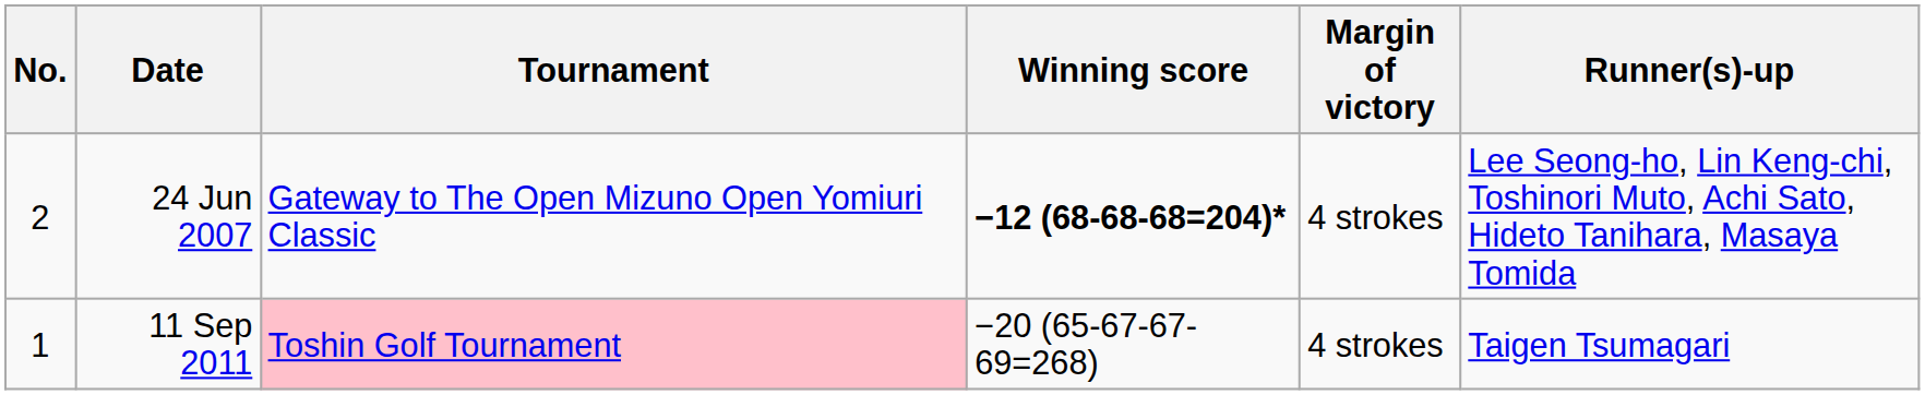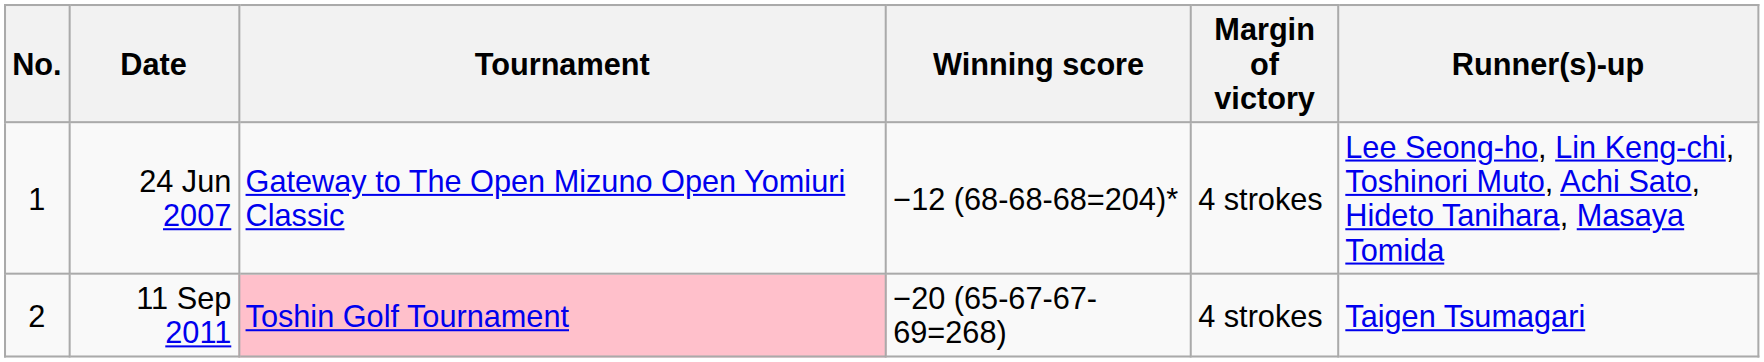 <table class="wikitable" style="font-size:95%;">
 <tr>
 <th>No.</th>
 <th>Date</th>
 <th>Tournament</th>
 <th>Winning score</th>
 <th>Margin of<br>victory</th>
 <th>Runner(s)-up</th>
 </tr>
 <tr>
-<td align=center>2</td>
+<td align=center>1</td>
 <td align=right>24 Jun <a href='#'>2007</a></td>
 <td><a href='#'>Gateway to The Open Mizuno Open Yomiuri Classic</a></td>
-<td><strong>−12 (68-68-68=204)*</strong></td>
+<td>−12 (68-68-68=204)*</td>
 <td>4 strokes</td>
 <td> <a href='#'>Lee Seong-ho</a>,  <a href='#'>Lin Keng-chi</a>,<br> <a href='#'>Toshinori Muto</a>,  <a href='#'>Achi Sato</a>,<br> <a href='#'>Hideto Tanihara</a>,  <a href='#'>Masaya Tomida</a></td>
 </tr>
 <tr>
-<td align=center>1</td>
+<td align=center>2</td>
 <td align=right>11 Sep <a href='#'>2011</a></td>
 <td style="background: pink;"><a href='#'>Toshin Golf Tournament</a></td>
 <td>−20 (65-67-67-69=268)</td>
 <td>4 strokes</td>
 <td> <a href='#'>Taigen Tsumagari</a></td>
 </tr>
 </table>
